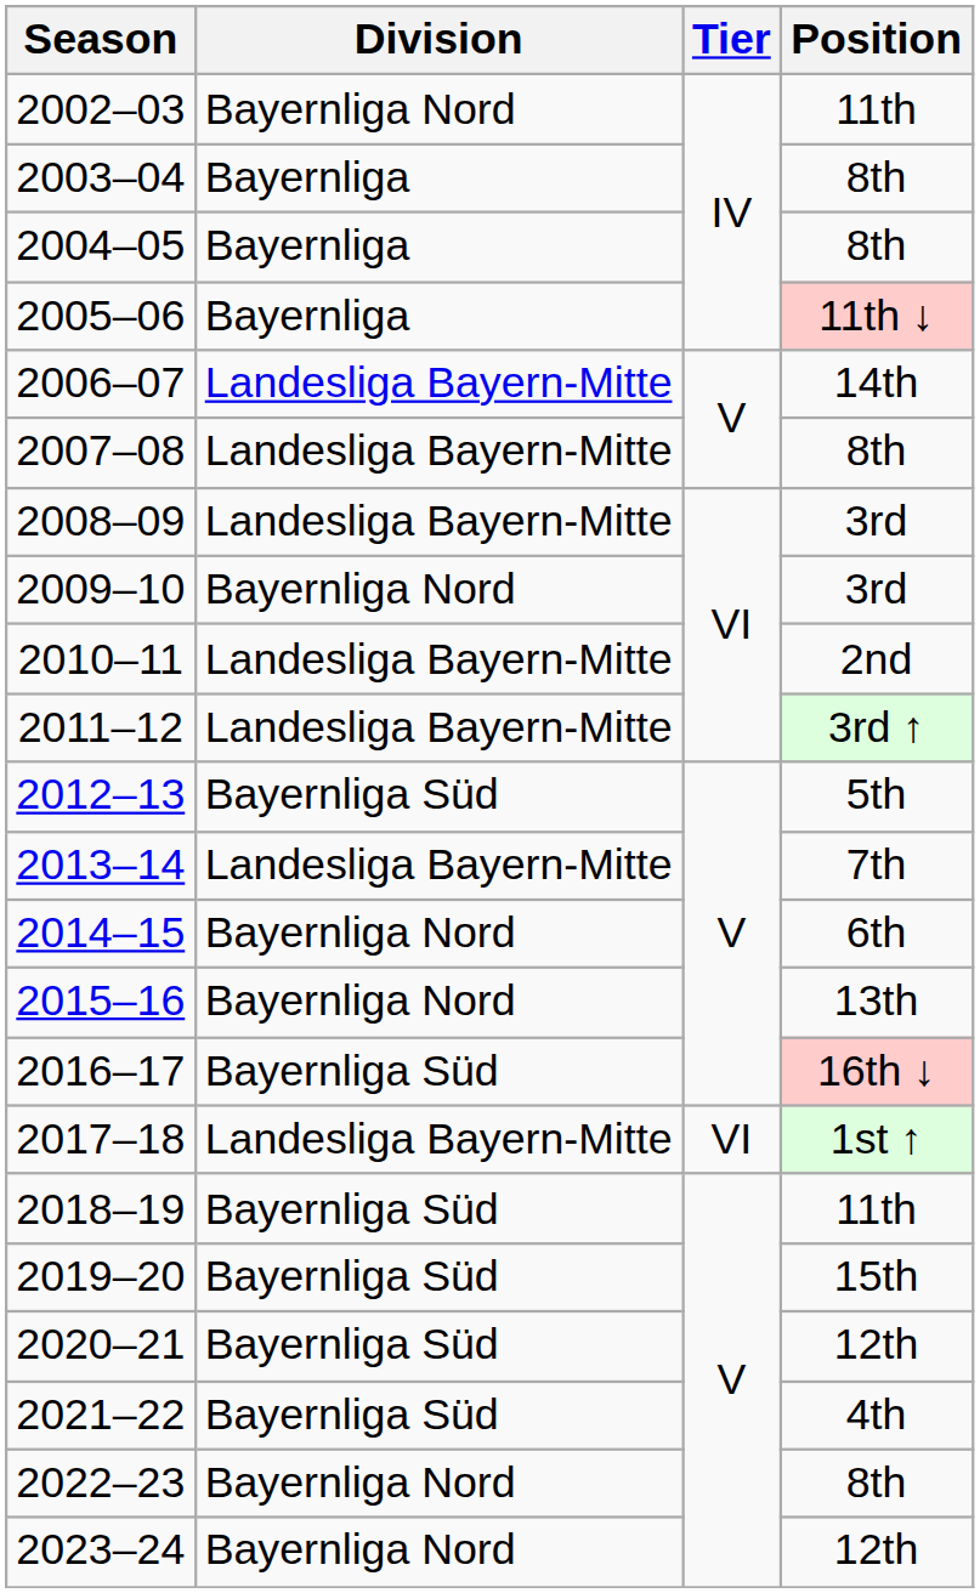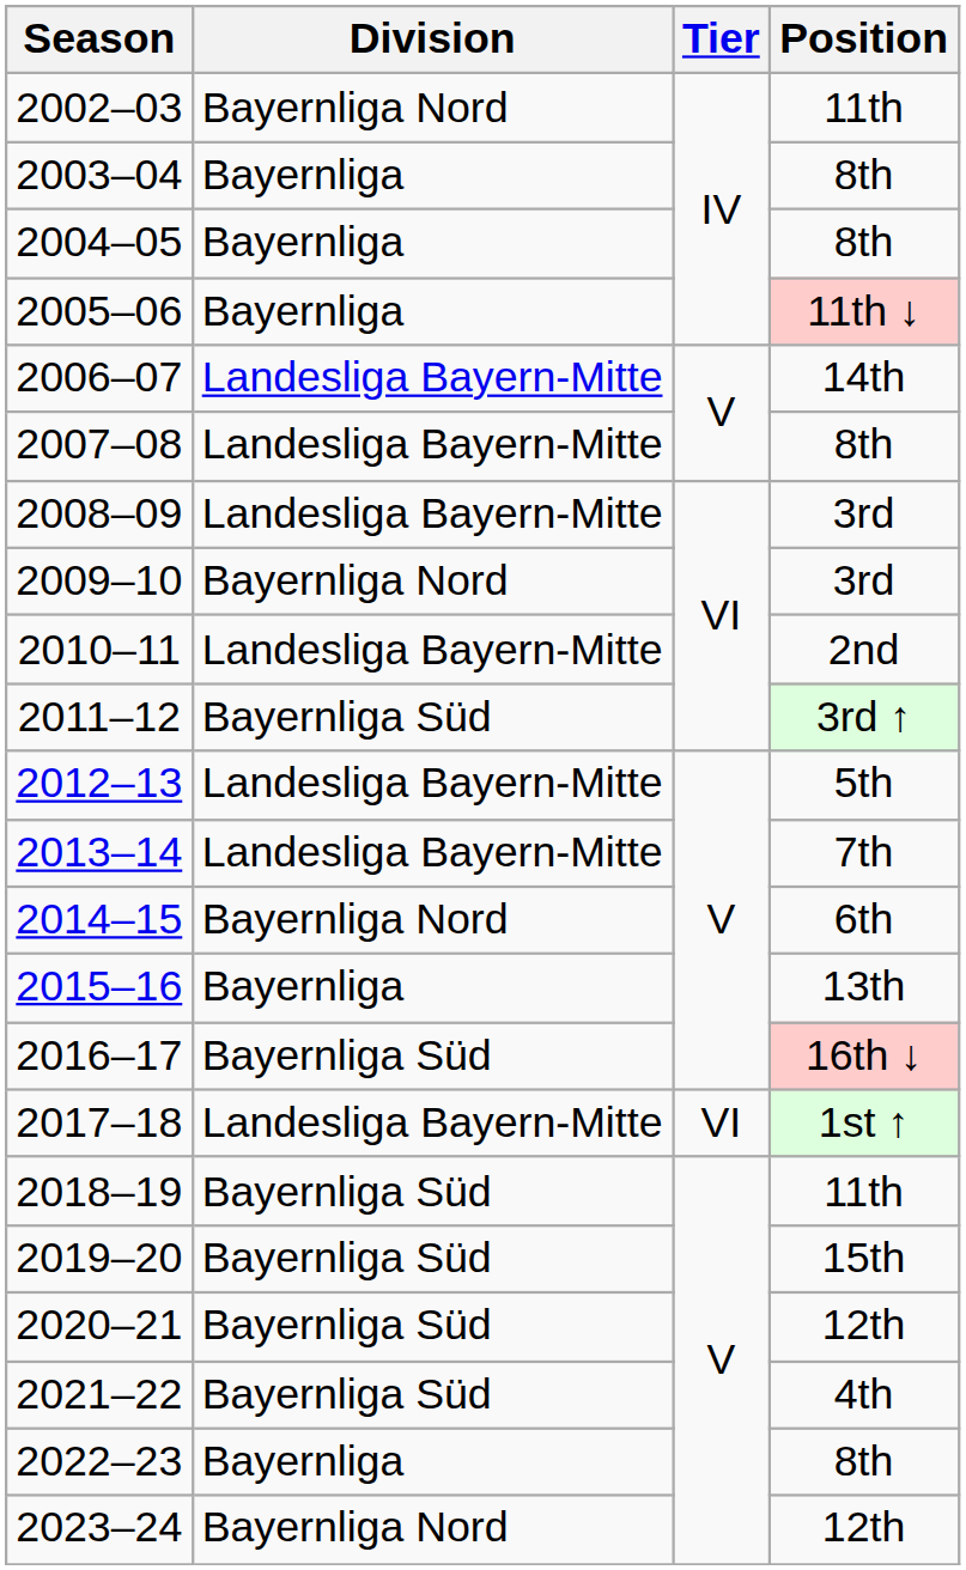 <table class="wikitable">
 <tr>
 <th>Season</th>
 <th>Division</th>
 <th><a href='#'>Tier</a></th>
 <th>Position</th>
 </tr>
 <tr align="center">
 <td>2002–03</td>
 <td align="left">Bayernliga Nord</td>
 <td rowspan=4>IV</td>
 <td>11th</td>
 </tr>
 <tr align="center">
 <td>2003–04</td>
 <td align="left">Bayernliga</td>
 <td>8th</td>
 </tr>
 <tr align="center">
 <td>2004–05</td>
 <td align="left">Bayernliga</td>
 <td>8th</td>
 </tr>
 <tr align="center">
 <td>2005–06</td>
 <td align="left">Bayernliga</td>
 <td style="background:#ffcccc">11th ↓</td>
 </tr>
 <tr align="center">
 <td>2006–07</td>
 <td align="left"><a href='#'>Landesliga Bayern-Mitte</a></td>
 <td rowspan=2>V</td>
 <td>14th</td>
 </tr>
 <tr align="center">
 <td>2007–08</td>
 <td align="left">Landesliga Bayern-Mitte</td>
 <td>8th</td>
 </tr>
 <tr align="center">
 <td>2008–09</td>
 <td align="left">Landesliga Bayern-Mitte</td>
 <td rowspan=4>VI</td>
 <td>3rd</td>
 </tr>
 <tr align="center">
 <td>2009–10</td>
 <td align="left">Bayernliga Nord</td>
 <td>3rd</td>
 </tr>
 <tr align="center">
 <td>2010–11</td>
 <td align="left">Landesliga Bayern-Mitte</td>
 <td>2nd</td>
 </tr>
 <tr align="center">
 <td>2011–12</td>
-<td align="left">Landesliga Bayern-Mitte</td>
+<td align="left">Bayernliga Süd</td>
 <td style="background:#ddffdd">3rd ↑</td>
 </tr>
 <tr align="center">
 <td><a href='#'>2012–13</a></td>
-<td align="left">Bayernliga Süd</td>
+<td align="left">Landesliga Bayern-Mitte</td>
 <td rowspan=5>V</td>
 <td>5th</td>
 </tr>
 <tr align="center">
 <td><a href='#'>2013–14</a></td>
 <td align="left">Landesliga Bayern-Mitte</td>
 <td>7th</td>
 </tr>
 <tr align="center">
 <td><a href='#'>2014–15</a></td>
 <td align="left">Bayernliga Nord</td>
 <td>6th</td>
 </tr>
 <tr align="center">
 <td><a href='#'>2015–16</a></td>
-<td align="left">Bayernliga Nord</td>
+<td align="left">Bayernliga</td>
 <td>13th</td>
 </tr>
 <tr align="center">
 <td>2016–17</td>
 <td align="left">Bayernliga Süd</td>
 <td style="background:#ffcccc">16th ↓</td>
 </tr>
 <tr align="center">
 <td>2017–18</td>
 <td align="left">Landesliga Bayern-Mitte</td>
 <td>VI</td>
 <td style="background:#ddffdd">1st ↑</td>
 </tr>
 <tr align="center">
 <td>2018–19</td>
 <td align="left">Bayernliga Süd</td>
 <td rowspan=6>V</td>
 <td>11th</td>
 </tr>
 <tr align="center">
 <td>2019–20</td>
 <td align="left">Bayernliga Süd</td>
 <td>15th</td>
 </tr>
 <tr align="center">
 <td>2020–21</td>
 <td align="left">Bayernliga Süd</td>
 <td>12th</td>
 </tr>
 <tr align="center">
 <td>2021–22</td>
 <td align="left">Bayernliga Süd</td>
 <td>4th</td>
 </tr>
 <tr align="center">
 <td>2022–23</td>
-<td align="left">Bayernliga Nord</td>
+<td align="left">Bayernliga</td>
 <td>8th</td>
 </tr>
 <tr align="center">
 <td>2023–24</td>
 <td align="left">Bayernliga Nord</td>
 <td>12th</td>
 </tr>
 </table>
